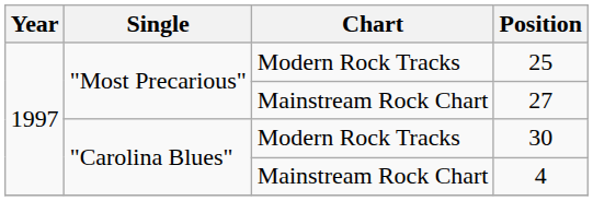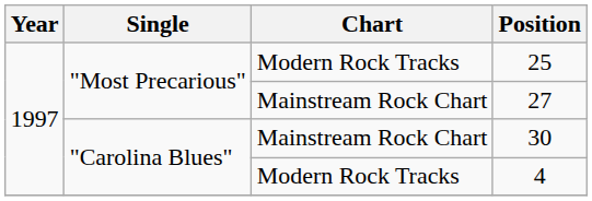 <table class="wikitable sortable">
 <tr>
 <th>Year</th>
 <th>Single</th>
 <th>Chart</th>
 <th>Position</th>
 </tr>
 <tr>
 <td rowspan="4">1997</td>
 <td rowspan="2">"Most Precarious"</td>
 <td>Modern Rock Tracks</td>
 <td style="text-align:center;">25</td>
 </tr>
 <tr>
 <td>Mainstream Rock Chart</td>
 <td style="text-align:center;">27</td>
 </tr>
 <tr>
 <td rowspan="2">"Carolina Blues"</td>
-<td>Modern Rock Tracks</td>
+<td>Mainstream Rock Chart</td>
 <td style="text-align:center;">30</td>
 </tr>
 <tr>
-<td>Mainstream Rock Chart</td>
+<td>Modern Rock Tracks</td>
 <td style="text-align:center;">4</td>
 </tr>
 <tr>
 </tr>
 </table>
